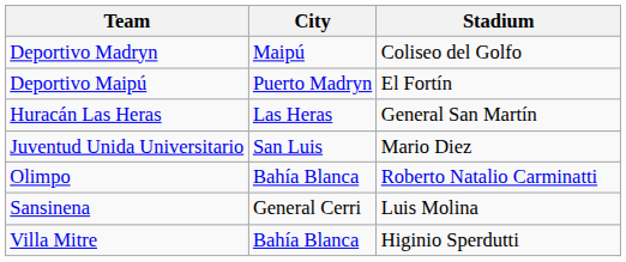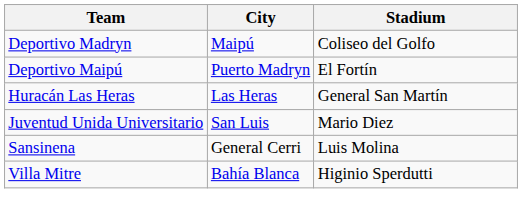 <table class="wikitable sortable">
 <tr>
 <th>Team</th>
 <th>City</th>
 <th width=190px>Stadium</th>
 </tr>
 <tr>
 <td> <a href='#'>Deportivo Madryn</a></td>
 <td><a href='#'>Maipú</a></td>
 <td>Coliseo del Golfo</td>
 </tr>
 <tr>
 <td> <a href='#'>Deportivo Maipú</a></td>
 <td><a href='#'>Puerto Madryn</a></td>
 <td>El Fortín</td>
 </tr>
 <tr>
 <td> <a href='#'>Huracán Las Heras</a></td>
 <td><a href='#'>Las Heras</a></td>
 <td>General San Martín</td>
 </tr>
 <tr>
 <td> <a href='#'>Juventud Unida Universitario</a></td>
 <td><a href='#'>San Luis</a></td>
 <td>Mario Diez</td>
 </tr>
 <tr>
-<td> <a href='#'>Olimpo</a></td>
-<td><a href='#'>Bahía Blanca</a></td>
-<td><a href='#'>Roberto Natalio Carminatti</a></td>
-</tr>
-<tr>
 <td> <a href='#'>Sansinena</a></td>
 <td>General Cerri</td>
 <td>Luis Molina</td>
 </tr>
 <tr>
 <td> <a href='#'>Villa Mitre</a></td>
 <td><a href='#'>Bahía Blanca</a></td>
 <td>Higinio Sperdutti</td>
 </tr>
 </table>
